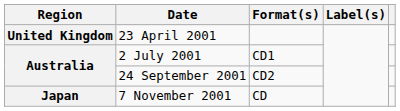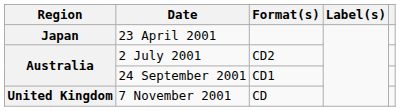 <table class="wikitable plainrowheaders">
 <tr>
 <th scope="col">Region</th>
 <th scope="col">Date</th>
 <th scope="col">Format(s)</th>
 <th scope="col">Label(s)</th>
 <th scope="col"></th>
 </tr>
 <tr>
-<th scope="row">United Kingdom</th>
+<th scope="row">Japan</th>
 <td>23 April 2001</td>
 <td></td>
 <td rowspan="4"></td>
 <td></td>
 </tr>
 <tr>
 <th scope="row" rowspan="2">Australia</th>
 <td>2 July 2001</td>
+<td>CD2</td>
+<td></td>
+</tr>
+<tr>
+<td>24 September 2001</td>
 <td>CD1</td>
 <td></td>
 </tr>
 <tr>
-<td>24 September 2001</td>
-<td>CD2</td>
-<td></td>
-</tr>
-<tr>
-<th scope="row">Japan</th>
+<th scope="row">United Kingdom</th>
 <td>7 November 2001</td>
 <td>CD</td>
 <td></td>
 </tr>
 </table>
